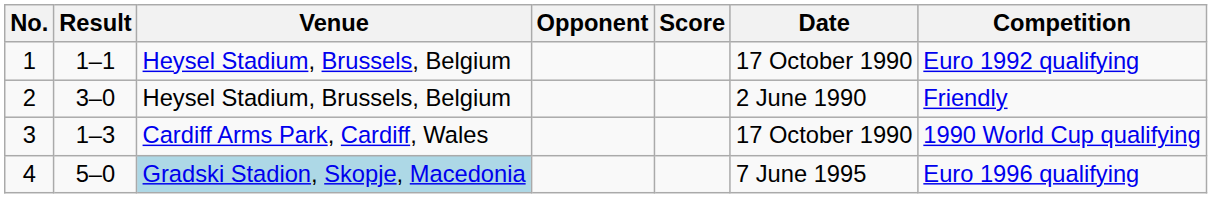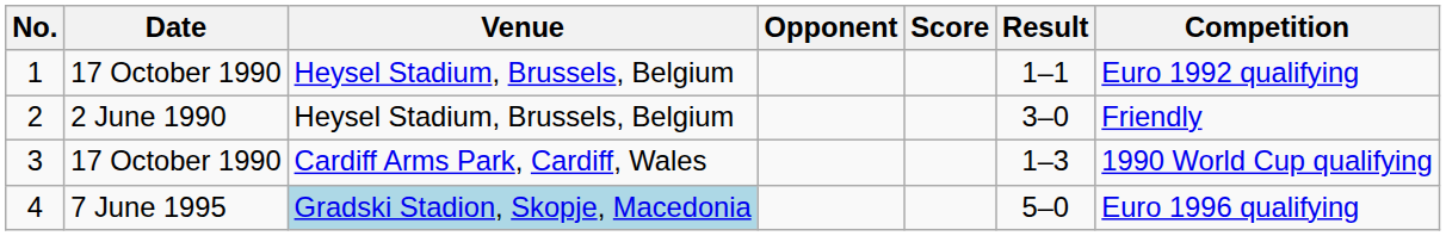 <table class="wikitable sortable">
 <tr>
 <th scope="col">No.</th>
-<th scope="col">Result</th>
+<th scope="col">Date</th>
 <th scope="col">Venue</th>
 <th scope="col">Opponent</th>
 <th scope="col">Score</th>
-<th scope="col">Date</th>
+<th scope="col">Result</th>
 <th scope="col">Competition</th>
 </tr>
 <tr>
 <td align="center">1</td>
-<td align="center">1–1</td>
+<td>17 October 1990</td>
 <td><a href='#'>Heysel Stadium</a>, <a href='#'>Brussels</a>, Belgium</td>
 <td></td>
 <td align="center"></td>
-<td>17 October 1990</td>
+<td align="center">1–1</td>
 <td><a href='#'>Euro 1992 qualifying</a></td>
 </tr>
 <tr>
 <td align="center">2</td>
-<td align="center">3–0</td>
+<td>2 June 1990</td>
 <td>Heysel Stadium, Brussels, Belgium</td>
 <td></td>
 <td align="center"></td>
-<td>2 June 1990</td>
+<td align="center">3–0</td>
 <td><a href='#'>Friendly</a></td>
 </tr>
 <tr>
 <td align="center">3</td>
-<td align="center">1–3</td>
+<td>17 October 1990</td>
 <td><a href='#'>Cardiff Arms Park</a>, <a href='#'>Cardiff</a>, Wales</td>
 <td></td>
 <td align="center"></td>
-<td>17 October 1990</td>
+<td align="center">1–3</td>
 <td><a href='#'>1990 World Cup qualifying</a></td>
 </tr>
 <tr>
 <td align="center">4</td>
-<td align="center">5–0</td>
+<td>7 June 1995</td>
 <td style="background: lightblue;"><a href='#'>Gradski Stadion</a>, <a href='#'>Skopje</a>, <a href='#'>Macedonia</a></td>
 <td></td>
 <td align="center"></td>
-<td>7 June 1995</td>
+<td align="center">5–0</td>
 <td><a href='#'>Euro 1996 qualifying</a></td>
 </tr>
 </table>
